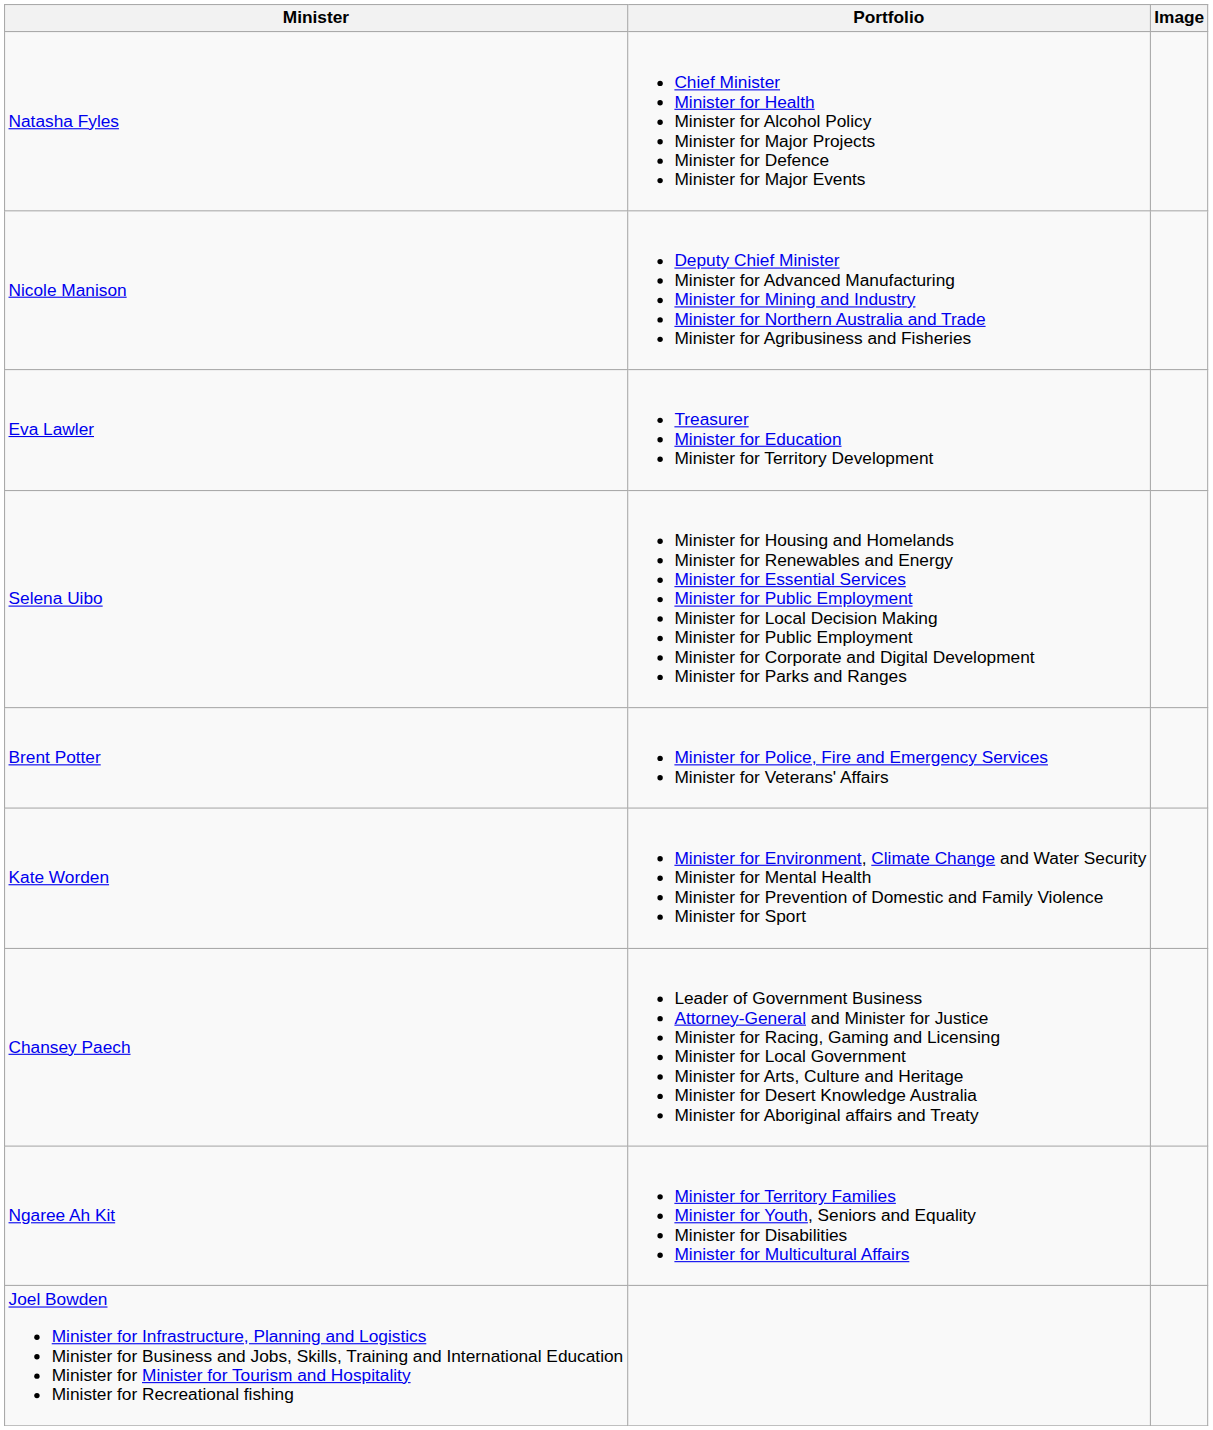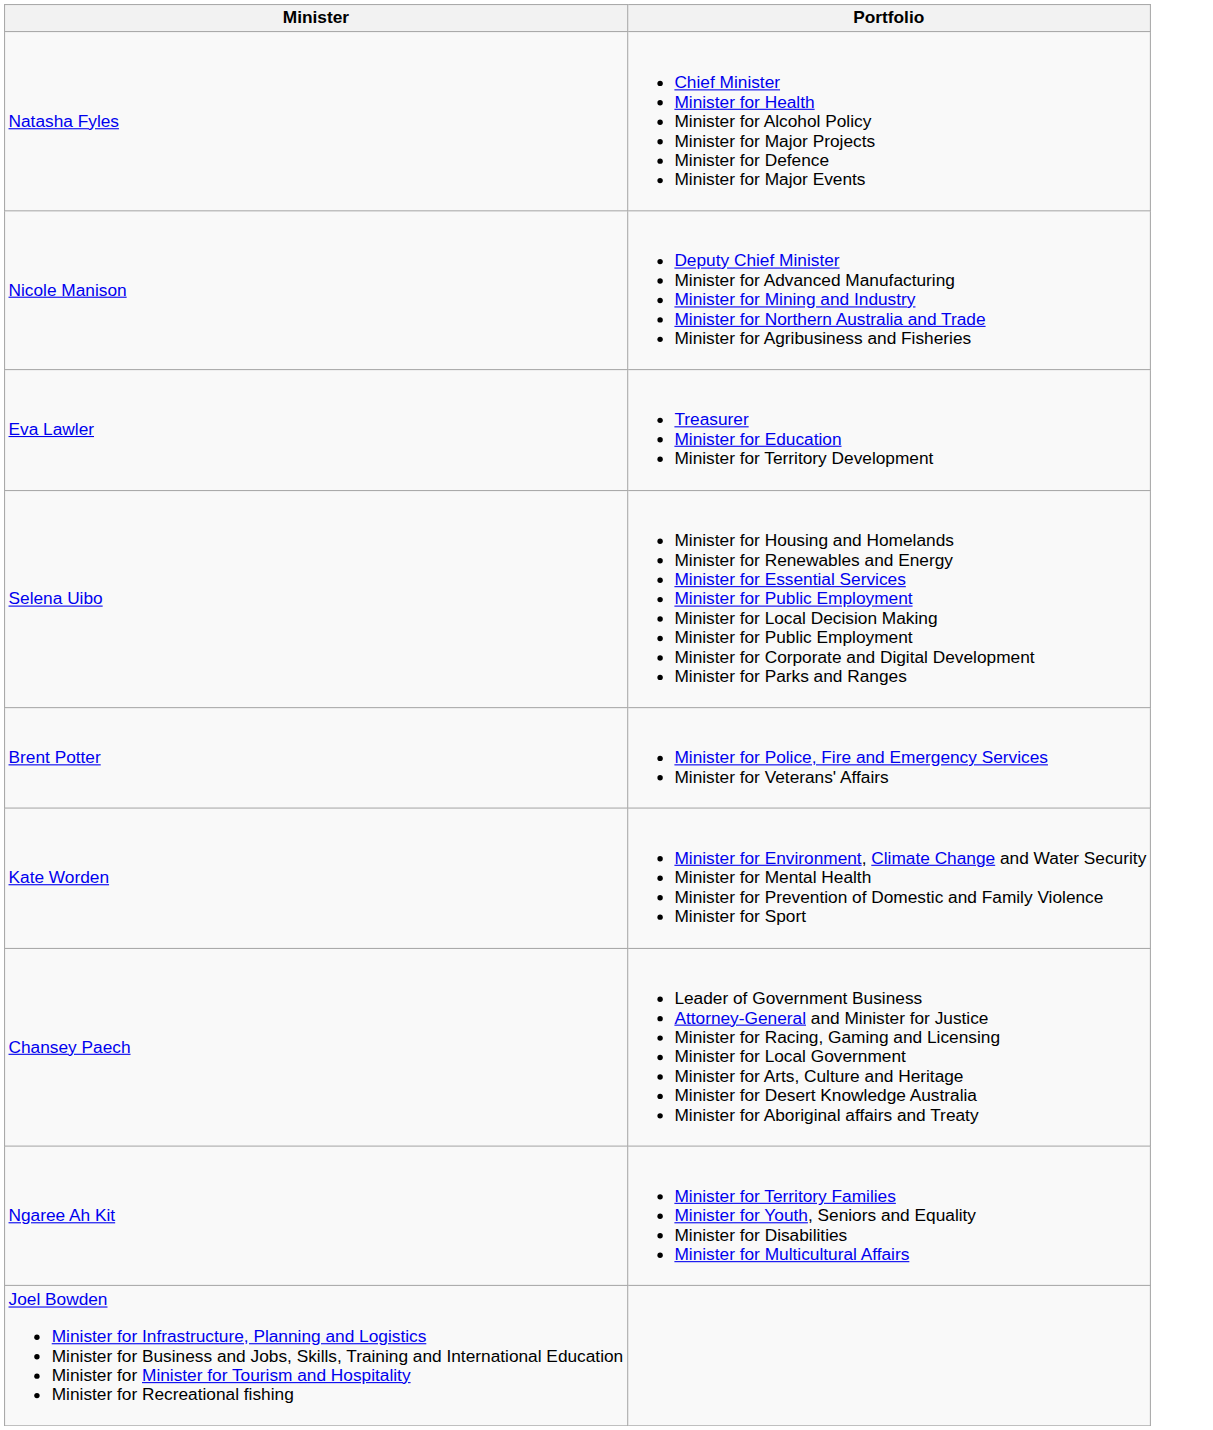 <table class="wikitable">
 <tr>
 <th>Minister</th>
 <th>Portfolio</th>
-<th>Image</th>
 </tr>
 <tr>
 <td><a href='#'>Natasha Fyles</a></td>
 <td><br><ul><li><a href='#'>Chief Minister</a></li><li><a href='#'>Minister for Health</a></li><li>Minister for Alcohol Policy</li><li>Minister for Major Projects</li><li>Minister for Defence</li><li>Minister for Major Events</li></ul></td>
-<td></td>
 </tr>
 <tr>
 <td><a href='#'>Nicole Manison</a></td>
 <td><br><ul><li><a href='#'>Deputy Chief Minister</a></li><li>Minister for Advanced Manufacturing</li><li><a href='#'>Minister for Mining and Industry</a></li><li><a href='#'>Minister for Northern Australia and Trade</a></li><li>Minister for Agribusiness and Fisheries</li></ul></td>
-<td></td>
 </tr>
 <tr>
 <td><a href='#'>Eva Lawler</a></td>
 <td><br><ul><li><a href='#'>Treasurer</a></li><li><a href='#'>Minister for Education</a></li><li>Minister for Territory Development</li></ul></td>
-<td></td>
 </tr>
 <tr>
 <td><a href='#'>Selena Uibo</a></td>
 <td><br><ul><li>Minister for Housing and Homelands</li><li>Minister for Renewables and Energy</li><li><a href='#'>Minister for Essential Services</a></li><li><a href='#'>Minister for Public Employment</a></li><li>Minister for Local Decision Making</li><li>Minister for Public Employment</li><li>Minister for Corporate and Digital Development</li><li>Minister for Parks and Ranges</li></ul></td>
-<td></td>
 </tr>
 <tr>
 <td><a href='#'>Brent Potter</a></td>
 <td><br><ul><li><a href='#'>Minister for Police, Fire and Emergency Services</a></li><li>Minister for Veterans' Affairs</li></ul></td>
-<td></td>
 </tr>
 <tr>
 <td><a href='#'>Kate Worden</a></td>
 <td><br><ul><li><a href='#'>Minister for Environment</a>, <a href='#'>Climate Change</a> and Water Security</li><li>Minister for Mental Health</li><li>Minister for Prevention of Domestic and Family Violence</li><li>Minister for Sport</li></ul></td>
-<td></td>
 </tr>
 <tr>
 <td><a href='#'>Chansey Paech</a></td>
 <td><br><ul><li>Leader of Government Business</li><li><a href='#'>Attorney-General</a> and Minister for Justice</li><li>Minister for Racing, Gaming and Licensing</li><li>Minister for Local Government</li><li>Minister for Arts, Culture and Heritage</li><li>Minister for Desert Knowledge Australia</li><li>Minister for Aboriginal affairs and Treaty</li></ul></td>
-<td></td>
 </tr>
 <tr>
 <td><a href='#'>Ngaree Ah Kit</a></td>
 <td><br><ul><li><a href='#'>Minister for Territory Families</a></li><li><a href='#'>Minister for Youth</a>, Seniors and Equality</li><li>Minister for Disabilities</li><li><a href='#'>Minister for Multicultural Affairs</a></li></ul></td>
-<td></td>
 </tr>
 <tr>
 <td><a href='#'>Joel Bowden</a><br><ul><li><a href='#'>Minister for Infrastructure, Planning and Logistics</a></li><li>Minister for Business and Jobs, Skills, Training and International Education</li><li>Minister for <a href='#'>Minister for Tourism and Hospitality</a></li><li>Minister for Recreational fishing</li></ul></td>
 <td></td>
-<td></td>
 </tr>
 </table>
